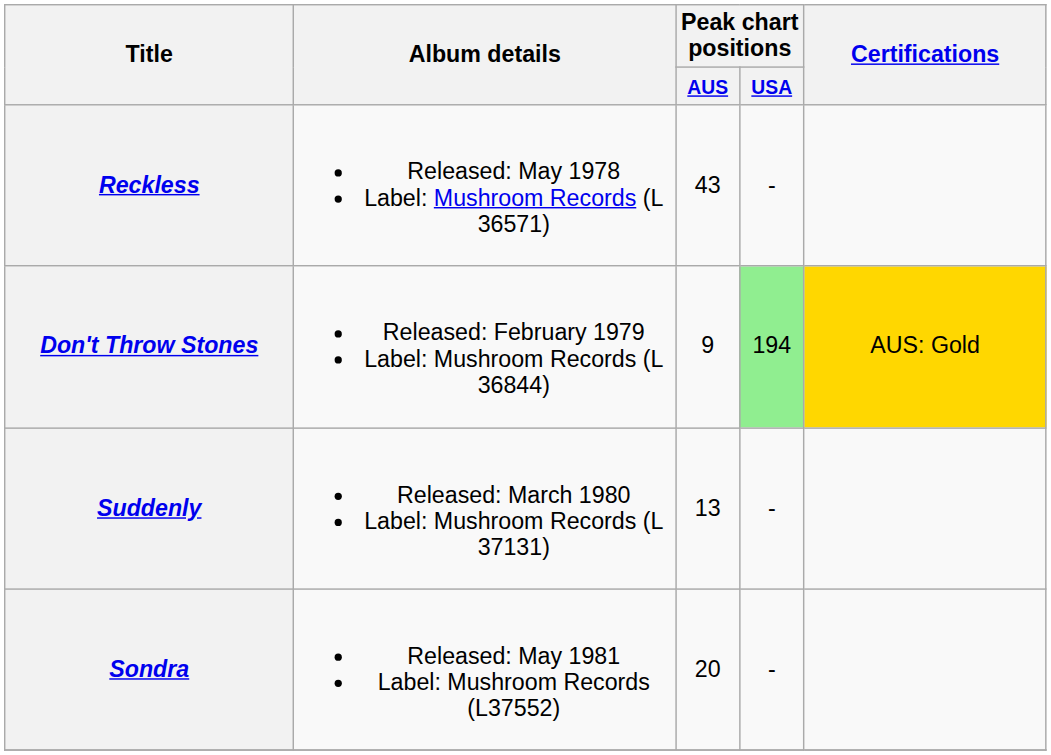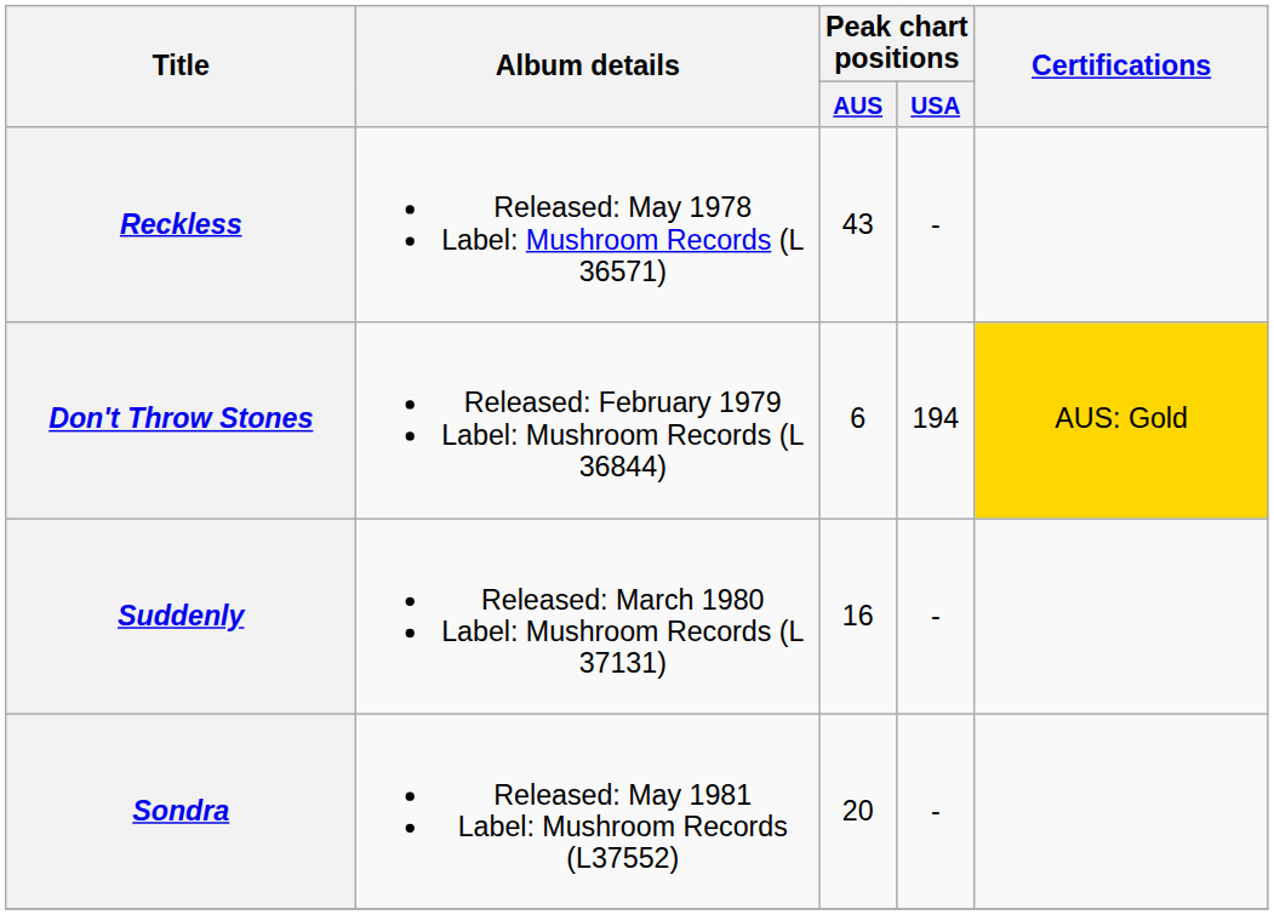 <table class="wikitable plainrowheaders" style="text-align:center;" border="1">
 <tr>
 <th scope="col" rowspan="2" style="width:12em;">Title</th>
 <th scope="col" rowspan="2" style="width:16em;">Album details</th>
 <th scope="col" colspan="2">Peak chart<br>positions</th>
 <th scope="col" rowspan="2" style="width:10em;"><a href='#'>Certifications</a></th>
 </tr>
 <tr>
 <th scope="col" style="text-align:center;"><small><a href='#'>AUS</a></small><br></th>
 <th><small><a href='#'>USA</a></small><br></th>
 </tr>
 <tr>
 <th scope="row"><em><a href='#'>Reckless</a></em></th>
 <td><br><ul><li>Released: May 1978</li><li>Label: <a href='#'>Mushroom Records</a> (L 36571)</li></ul></td>
 <td align="center">43</td>
 <td align="center">-</td>
 <td></td>
 </tr>
 <tr>
 <th scope="row"><em><a href='#'>Don't Throw Stones</a></em></th>
 <td><br><ul><li>Released: February 1979</li><li>Label: Mushroom Records (L 36844)</li></ul></td>
-<td align="center">9</td>
-<td align="center" style="background: lightgreen;">194</td>
+<td align="center">6</td>
+<td align="center">194</td>
 <td style="background: gold;">AUS: Gold</td>
 </tr>
 <tr>
 <th scope="row"><em><a href='#'>Suddenly</a></em></th>
 <td><br><ul><li>Released: March 1980</li><li>Label: Mushroom Records (L 37131)</li></ul></td>
-<td align="center">13</td>
+<td align="center">16</td>
 <td align="center">-</td>
 <td></td>
 </tr>
 <tr>
 <th scope="row"><em><a href='#'>Sondra</a></em></th>
 <td><br><ul><li>Released: May 1981</li><li>Label: Mushroom Records (L37552)</li></ul></td>
 <td align="center">20</td>
 <td align="center">-</td>
 <td></td>
 </tr>
 <tr>
 </tr>
 </table>
